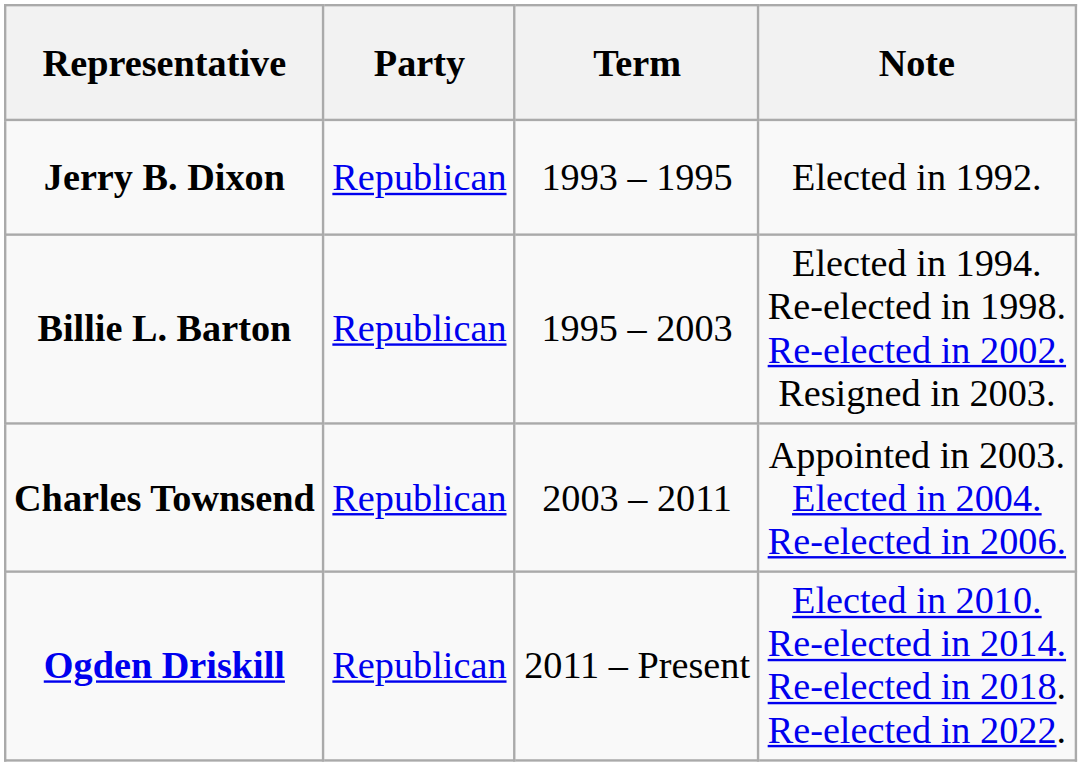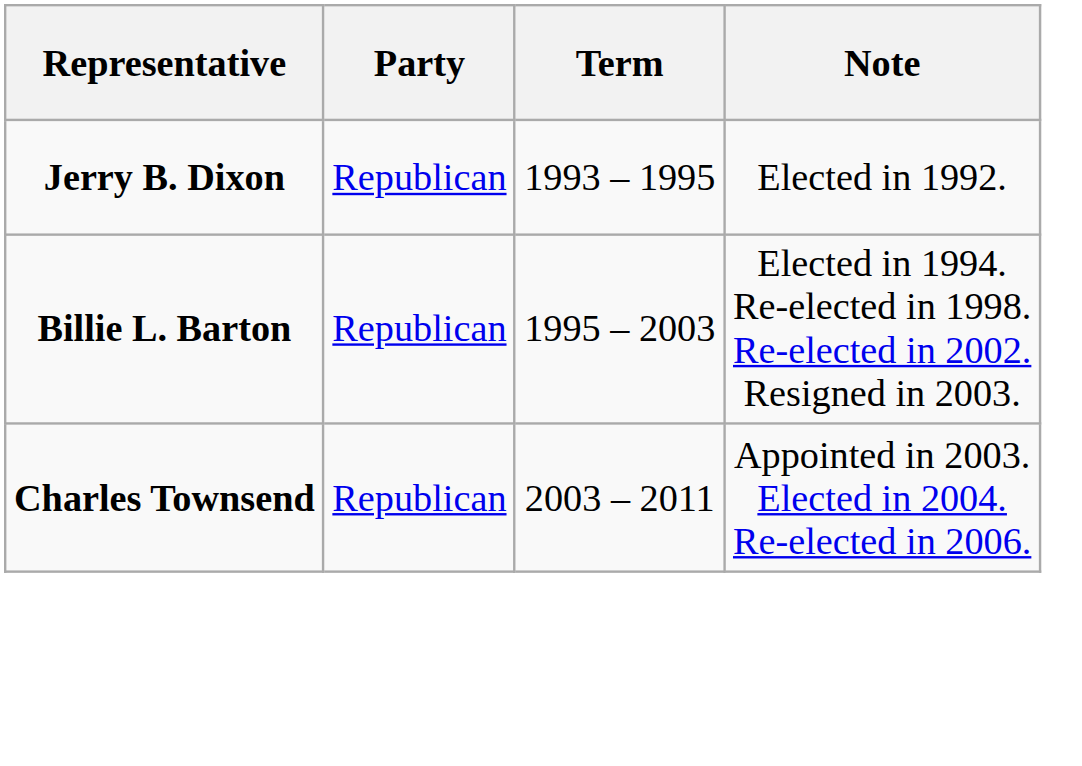 <table class=wikitable style="text-align:center">
 <tr style="height:3em">
 <th>Representative</th>
 <th>Party</th>
 <th>Term</th>
 <th>Note</th>
 </tr>
 <tr style="height:3em">
 <td><strong>Jerry B. Dixon</strong></td>
 <td><a href='#'>Republican</a></td>
 <td>1993 – 1995</td>
 <td>Elected in 1992.</td>
 </tr>
 <tr style="height:3em">
 <td><strong>Billie L. Barton</strong></td>
 <td><a href='#'>Republican</a></td>
 <td>1995 – 2003</td>
 <td>Elected in 1994.<br>Re-elected in 1998.<br><a href='#'>Re-elected in 2002.</a><br>Resigned in 2003.</td>
 </tr>
 <tr style="height:3em">
 <td><strong>Charles Townsend</strong></td>
 <td><a href='#'>Republican</a></td>
 <td>2003 – 2011</td>
 <td>Appointed in 2003.<br><a href='#'>Elected in 2004.</a><br> <a href='#'>Re-elected in 2006.</a></td>
 </tr>
-<tr style="height:3em">
-<td><strong><a href='#'>Ogden Driskill</a></strong></td>
-<td><a href='#'>Republican</a></td>
-<td>2011 – Present</td>
-<td><a href='#'>Elected in 2010.</a><br><a href='#'>Re-elected in 2014.</a><br><a href='#'>Re-elected in 2018</a>.<br><a href='#'>Re-elected in 2022</a>.</td>
-</tr>
 </table>
